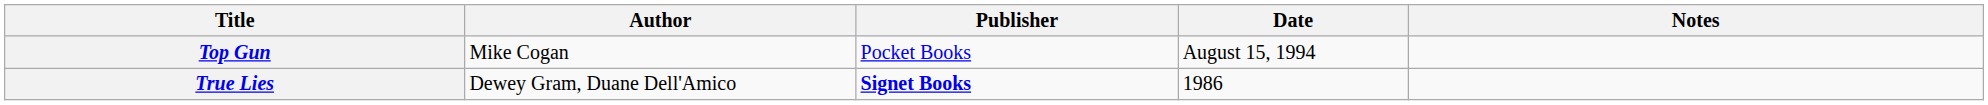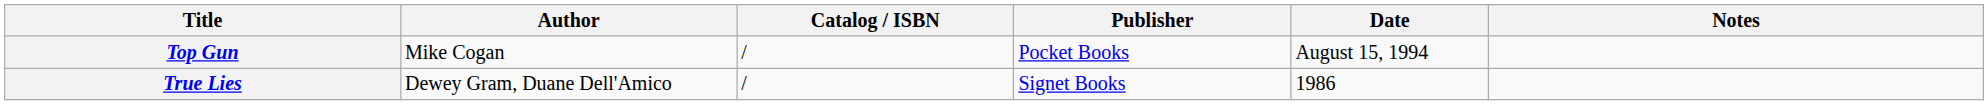 <table class="wikitable sortable" style="width:100%;">
 <tr>
 <th width=20%>Title</th>
 <th width=17%>Author</th>
+<th width=14%>Catalog / ISBN</th>
 <th width=14%>Publisher</th>
 <th width=10%>Date</th>
 <th width=25%>Notes</th>
 </tr>
 <tr>
 <th><em><a href='#'>Top Gun</a></em></th>
 <td>Mike Cogan</td>
+<td> / </td>
 <td><a href='#'>Pocket Books</a></td>
 <td>August 15, 1994</td>
 <td></td>
 </tr>
 <tr>
 <th><em><a href='#'>True Lies</a></em></th>
 <td>Dewey Gram, Duane Dell'Amico</td>
-<td><strong><a href='#'>Signet Books</a></strong></td>
+<td> / </td>
+<td><a href='#'>Signet Books</a></td>
 <td>1986</td>
 <td></td>
 </tr>
 </table>
